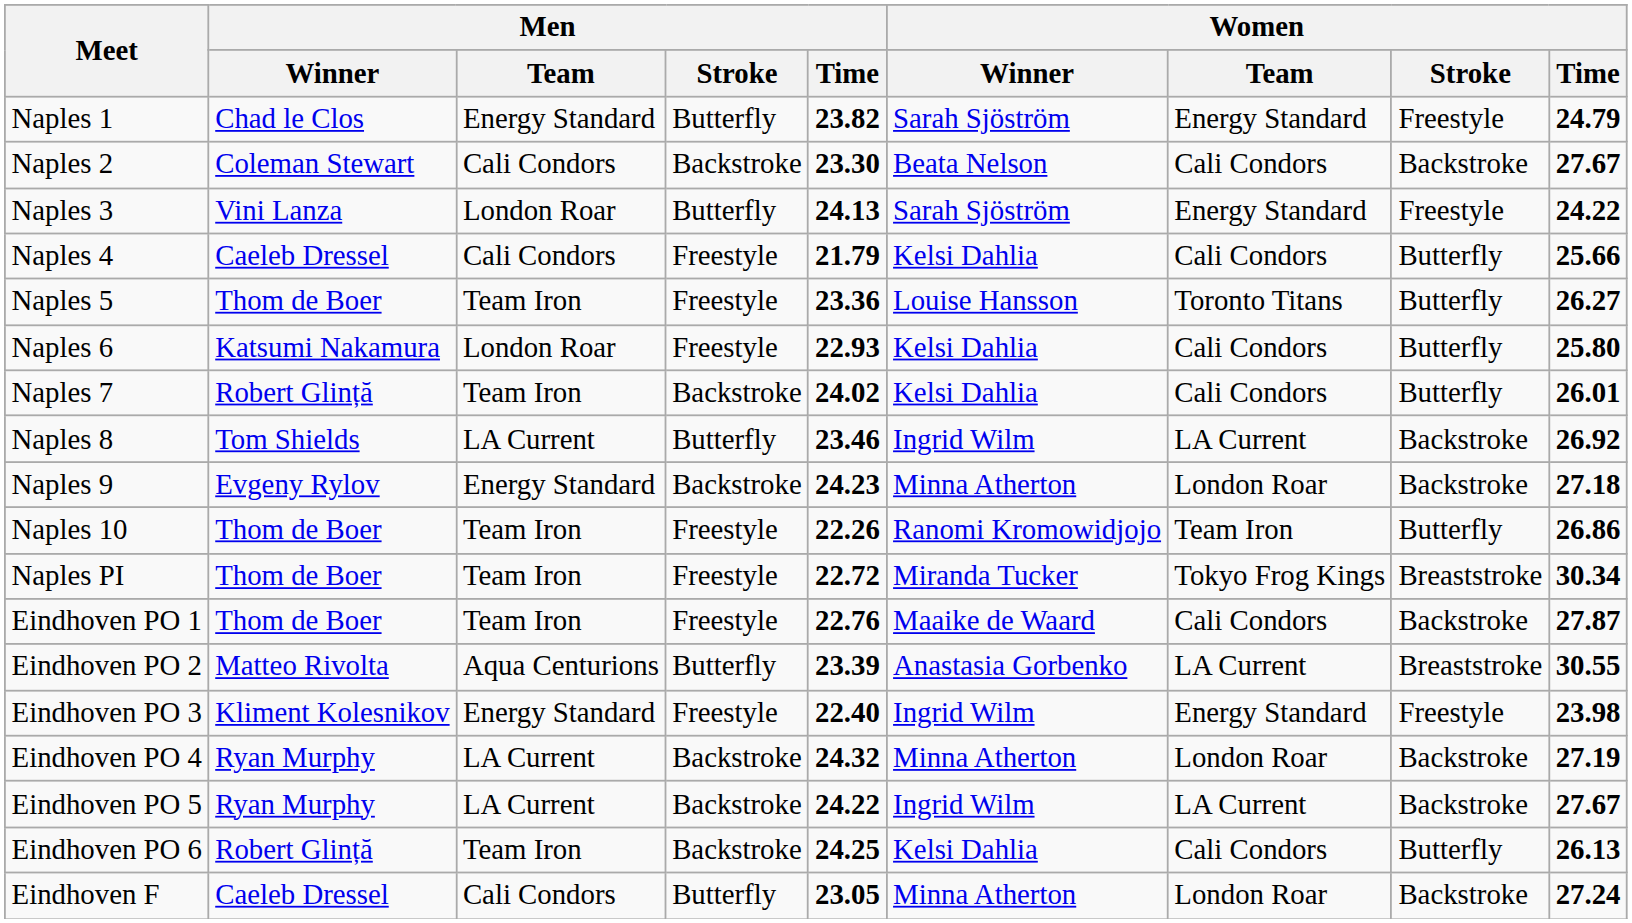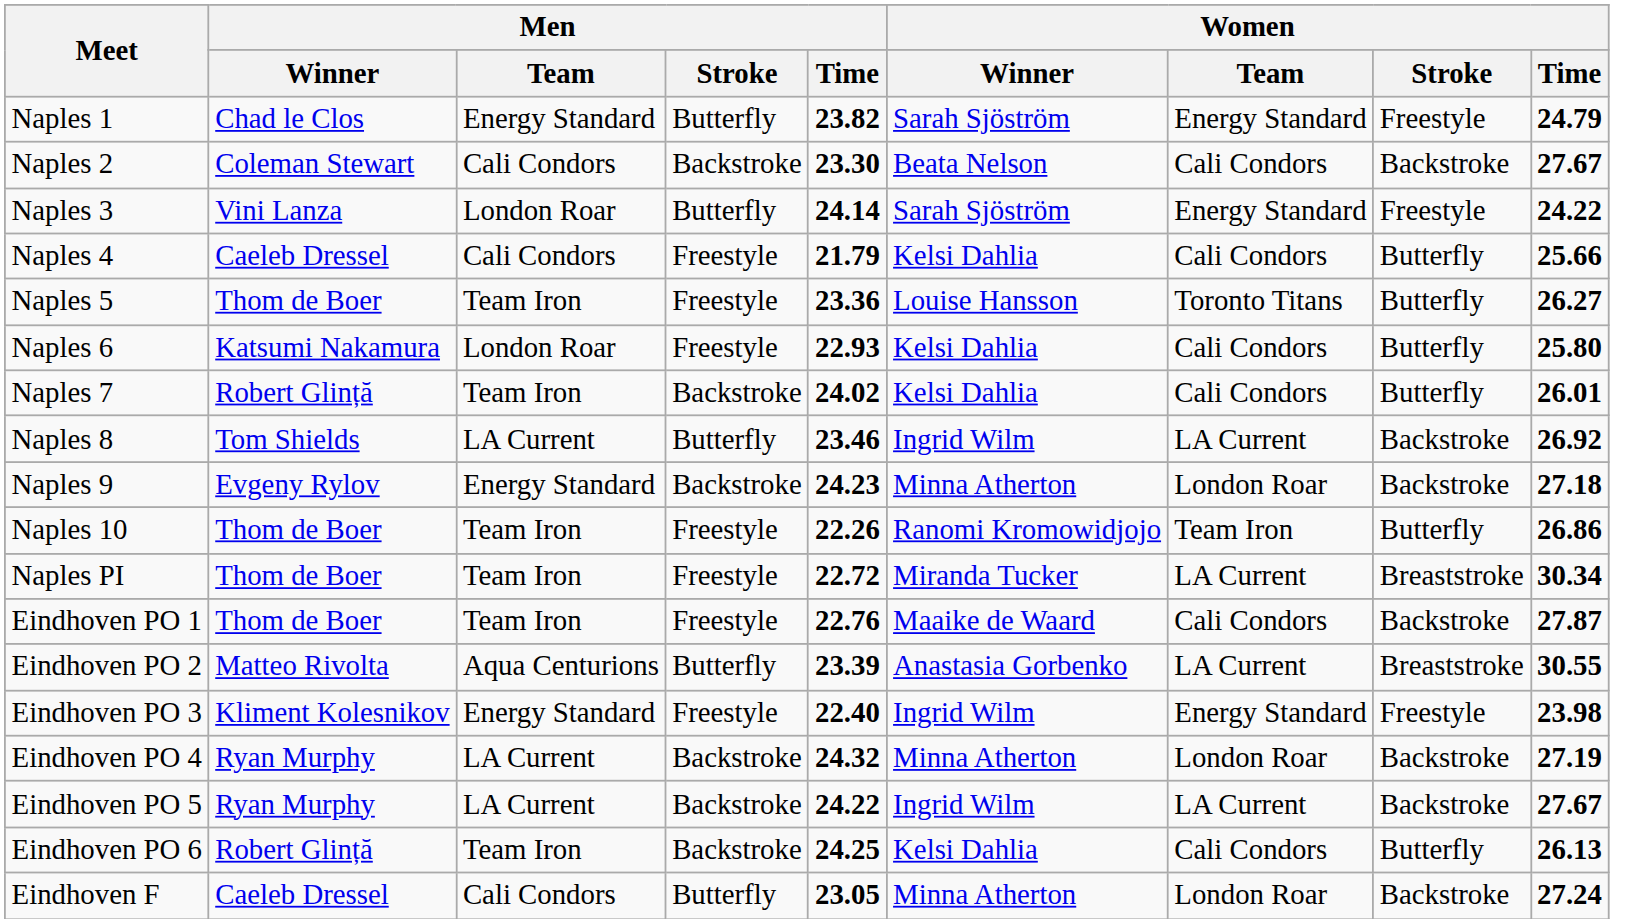 <table class="wikitable">
 <tr>
 <th rowspan="2">Meet</th>
 <th colspan="4">Men</th>
 <th colspan="4">Women</th>
 </tr>
 <tr>
 <th>Winner</th>
 <th>Team</th>
 <th>Stroke</th>
 <th>Time</th>
 <th>Winner</th>
 <th>Team</th>
 <th>Stroke</th>
 <th>Time</th>
 </tr>
 <tr>
 <td>Naples 1</td>
 <td> <a href='#'>Chad le Clos</a></td>
 <td> Energy Standard</td>
 <td>Butterfly</td>
 <td><strong>23.82 </strong></td>
 <td> <a href='#'>Sarah Sjöström</a></td>
 <td> Energy Standard</td>
 <td>Freestyle</td>
 <td><strong> 24.79 </strong></td>
 </tr>
 <tr>
 <td>Naples 2</td>
 <td> <a href='#'>Coleman Stewart</a></td>
 <td> Cali Condors</td>
 <td>Backstroke</td>
 <td><strong>23.30 </strong></td>
 <td> <a href='#'>Beata Nelson</a></td>
 <td> Cali Condors</td>
 <td>Backstroke</td>
 <td><strong> 27.67 </strong></td>
 </tr>
 <tr>
 <td>Naples 3</td>
 <td> <a href='#'>Vini Lanza</a></td>
 <td> London Roar</td>
 <td>Butterfly</td>
-<td><strong>24.13 </strong></td>
+<td><strong>24.14 </strong></td>
 <td> <a href='#'>Sarah Sjöström</a></td>
 <td> Energy Standard</td>
 <td>Freestyle</td>
 <td><strong> 24.22 </strong></td>
 </tr>
 <tr>
 <td>Naples 4</td>
 <td> <a href='#'>Caeleb Dressel</a></td>
 <td> Cali Condors</td>
 <td>Freestyle</td>
 <td><strong>21.79 </strong></td>
 <td> <a href='#'>Kelsi Dahlia</a></td>
 <td> Cali Condors</td>
 <td>Butterfly</td>
 <td><strong> 25.66 </strong></td>
 </tr>
 <tr>
 <td>Naples 5</td>
 <td> <a href='#'>Thom de Boer</a></td>
 <td> Team Iron</td>
 <td>Freestyle</td>
 <td><strong>23.36 </strong></td>
 <td> <a href='#'>Louise Hansson</a></td>
 <td> Toronto Titans</td>
 <td>Butterfly</td>
 <td><strong> 26.27 </strong></td>
 </tr>
 <tr>
 <td>Naples 6</td>
 <td> <a href='#'>Katsumi Nakamura</a></td>
 <td> London Roar</td>
 <td>Freestyle</td>
 <td><strong>22.93 </strong></td>
 <td> <a href='#'>Kelsi Dahlia</a></td>
 <td> Cali Condors</td>
 <td>Butterfly</td>
 <td><strong> 25.80 </strong></td>
 </tr>
 <tr>
 <td>Naples 7</td>
 <td> <a href='#'>Robert Glință</a></td>
 <td> Team Iron</td>
 <td>Backstroke</td>
 <td><strong>24.02 </strong></td>
 <td> <a href='#'>Kelsi Dahlia</a></td>
 <td> Cali Condors</td>
 <td>Butterfly</td>
 <td><strong> 26.01 </strong></td>
 </tr>
 <tr>
 <td>Naples 8</td>
 <td> <a href='#'>Tom Shields</a></td>
 <td> LA Current</td>
 <td>Butterfly</td>
 <td><strong>23.46 </strong></td>
 <td> <a href='#'>Ingrid Wilm</a></td>
 <td> LA Current</td>
 <td>Backstroke</td>
 <td><strong> 26.92 </strong></td>
 </tr>
 <tr>
 <td>Naples 9</td>
 <td> <a href='#'>Evgeny Rylov</a></td>
 <td> Energy Standard</td>
 <td>Backstroke</td>
 <td><strong>24.23 </strong></td>
 <td> <a href='#'>Minna Atherton</a></td>
 <td> London Roar</td>
 <td>Backstroke</td>
 <td><strong> 27.18 </strong></td>
 </tr>
 <tr>
 <td>Naples 10</td>
 <td> <a href='#'>Thom de Boer</a></td>
 <td> Team Iron</td>
 <td>Freestyle</td>
 <td><strong>22.26 </strong></td>
 <td> <a href='#'>Ranomi Kromowidjojo</a></td>
 <td> Team Iron</td>
 <td>Butterfly</td>
 <td><strong> 26.86 </strong></td>
 </tr>
 <tr>
 <td>Naples PI</td>
 <td> <a href='#'>Thom de Boer</a></td>
 <td> Team Iron</td>
 <td>Freestyle</td>
 <td><strong>22.72 </strong></td>
 <td> <a href='#'>Miranda Tucker</a></td>
-<td> Tokyo Frog Kings</td>
+<td> LA Current</td>
 <td>Breaststroke</td>
 <td><strong> 30.34 </strong></td>
 </tr>
 <tr>
 <td>Eindhoven PO 1</td>
 <td> <a href='#'>Thom de Boer</a></td>
 <td> Team Iron</td>
 <td>Freestyle</td>
 <td><strong>22.76 </strong></td>
 <td> <a href='#'>Maaike de Waard</a></td>
 <td> Cali Condors</td>
 <td>Backstroke</td>
 <td><strong> 27.87 </strong></td>
 </tr>
 <tr>
 <td>Eindhoven PO 2</td>
 <td> <a href='#'>Matteo Rivolta</a></td>
 <td> Aqua Centurions</td>
 <td>Butterfly</td>
 <td><strong>23.39 </strong></td>
 <td> <a href='#'>Anastasia Gorbenko</a></td>
 <td> LA Current</td>
 <td>Breaststroke</td>
 <td><strong> 30.55 </strong></td>
 </tr>
 <tr>
 <td>Eindhoven PO 3</td>
 <td> <a href='#'>Kliment Kolesnikov</a></td>
 <td> Energy Standard</td>
 <td>Freestyle</td>
 <td><strong>22.40 </strong></td>
 <td> <a href='#'>Ingrid Wilm</a></td>
 <td> Energy Standard</td>
 <td>Freestyle</td>
 <td><strong> 23.98 </strong></td>
 </tr>
 <tr>
 <td>Eindhoven PO 4</td>
 <td> <a href='#'>Ryan Murphy</a></td>
 <td> LA Current</td>
 <td>Backstroke</td>
 <td><strong>24.32 </strong></td>
 <td> <a href='#'>Minna Atherton</a></td>
 <td> London Roar</td>
 <td>Backstroke</td>
 <td><strong> 27.19 </strong></td>
 </tr>
 <tr>
 <td>Eindhoven PO 5</td>
 <td> <a href='#'>Ryan Murphy</a></td>
 <td> LA Current</td>
 <td>Backstroke</td>
 <td><strong>24.22 </strong></td>
 <td> <a href='#'>Ingrid Wilm</a></td>
 <td> LA Current</td>
 <td>Backstroke</td>
 <td><strong> 27.67 </strong></td>
 </tr>
 <tr>
 <td>Eindhoven PO 6</td>
 <td> <a href='#'>Robert Glință</a></td>
 <td> Team Iron</td>
 <td>Backstroke</td>
 <td><strong>24.25 </strong></td>
 <td> <a href='#'>Kelsi Dahlia</a></td>
 <td> Cali Condors</td>
 <td>Butterfly</td>
 <td><strong> 26.13 </strong></td>
 </tr>
 <tr>
 <td>Eindhoven F</td>
 <td> <a href='#'>Caeleb Dressel</a></td>
 <td> Cali Condors</td>
 <td>Butterfly</td>
 <td><strong>23.05 </strong></td>
 <td> <a href='#'>Minna Atherton</a></td>
 <td> London Roar</td>
 <td>Backstroke</td>
 <td><strong> 27.24 </strong></td>
 </tr>
 </table>
